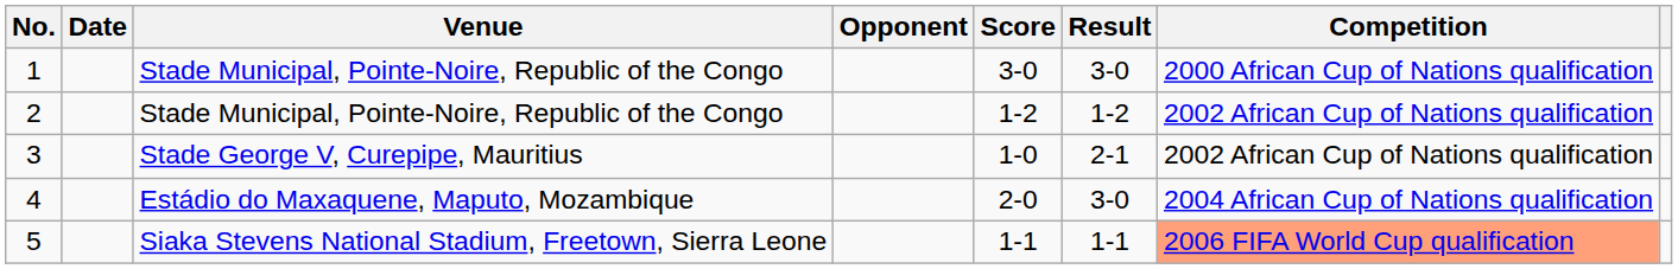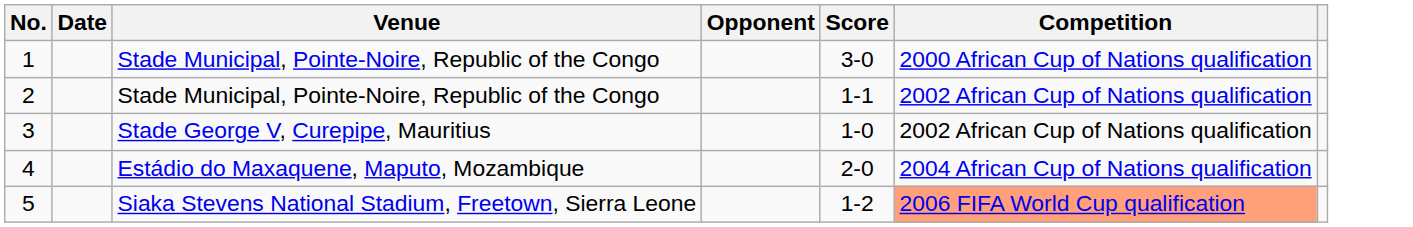 <table class="wikitable sortable">
 <tr>
 <th scope="col">No.</th>
 <th scope="col">Date</th>
 <th scope="col">Venue</th>
 <th scope="col">Opponent</th>
 <th scope="col">Score</th>
-<th scope="col">Result</th>
 <th scope="col">Competition</th>
 <th scope="col" class="unsortable"></th>
 </tr>
 <tr>
 <td style="text-align:center">1</td>
 <td></td>
 <td><a href='#'>Stade Municipal</a>, <a href='#'>Pointe-Noire</a>, Republic of the Congo</td>
 <td></td>
 <td style="text-align:center">3-0</td>
-<td style="text-align:center">3-0</td>
 <td><a href='#'>2000 African Cup of Nations qualification</a></td>
 <td></td>
 </tr>
 <tr>
 <td style="text-align:center">2</td>
 <td></td>
 <td>Stade Municipal, Pointe-Noire, Republic of the Congo</td>
 <td></td>
-<td style="text-align:center">1-2</td>
-<td style="text-align:center">1-2</td>
+<td style="text-align:center">1-1</td>
 <td><a href='#'>2002 African Cup of Nations qualification</a></td>
 <td></td>
 </tr>
 <tr>
 <td style="text-align:center">3</td>
 <td></td>
 <td><a href='#'>Stade George V</a>, <a href='#'>Curepipe</a>, Mauritius</td>
 <td></td>
 <td style="text-align:center">1-0</td>
-<td style="text-align:center">2-1</td>
 <td>2002 African Cup of Nations qualification</td>
 <td></td>
 </tr>
 <tr>
 <td style="text-align:center">4</td>
 <td></td>
 <td><a href='#'>Estádio do Maxaquene</a>, <a href='#'>Maputo</a>, Mozambique</td>
 <td></td>
 <td style="text-align:center">2-0</td>
-<td style="text-align:center">3-0</td>
 <td><a href='#'>2004 African Cup of Nations qualification</a></td>
 <td></td>
 </tr>
 <tr>
 <td style="text-align:center">5</td>
 <td></td>
 <td><a href='#'>Siaka Stevens National Stadium</a>, <a href='#'>Freetown</a>, Sierra Leone</td>
 <td></td>
-<td style="text-align:center">1-1</td>
-<td style="text-align:center">1-1</td>
+<td style="text-align:center">1-2</td>
 <td style="background: lightsalmon;"><a href='#'>2006 FIFA World Cup qualification</a></td>
 <td></td>
 </tr>
 </table>
